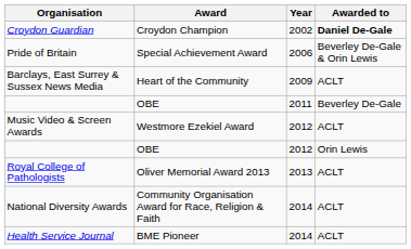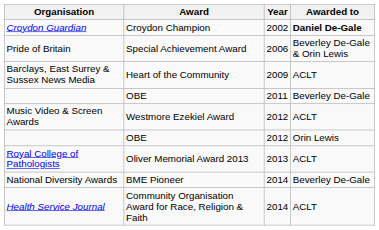 <table class="wikitable">
 <tr>
 <th>Organisation</th>
 <th>Award</th>
 <th>Year</th>
 <th>Awarded to</th>
 </tr>
 <tr>
 <td><em><a href='#'>Croydon Guardian</a></em></td>
 <td>Croydon Champion</td>
 <td>2002</td>
 <td><strong>Daniel De-Gale</strong></td>
 </tr>
 <tr>
 <td>Pride of Britain</td>
 <td>Special Achievement Award</td>
 <td>2006</td>
 <td>Beverley De-Gale & Orin Lewis</td>
 </tr>
 <tr>
 <td>Barclays, East Surrey & Sussex News Media</td>
 <td>Heart of the Community</td>
 <td>2009</td>
 <td>ACLT</td>
 </tr>
 <tr>
 <td></td>
 <td>OBE</td>
 <td>2011</td>
 <td>Beverley De-Gale</td>
 </tr>
 <tr>
 <td>Music Video & Screen Awards</td>
 <td>Westmore Ezekiel Award</td>
 <td>2012</td>
 <td>ACLT</td>
 </tr>
 <tr>
 <td></td>
 <td>OBE</td>
 <td>2012</td>
 <td>Orin Lewis</td>
 </tr>
 <tr>
 <td><a href='#'>Royal College of Pathologists</a></td>
 <td>Oliver Memorial Award 2013</td>
 <td>2013</td>
 <td>ACLT</td>
 </tr>
 <tr>
 <td>National Diversity Awards</td>
+<td>BME Pioneer</td>
+<td>2014</td>
+<td>Beverley De-Gale</td>
+</tr>
+<tr>
+<td><em><a href='#'>Health Service Journal</a></em></td>
 <td>Community Organisation Award for Race, Religion & Faith</td>
 <td>2014</td>
 <td>ACLT</td>
 </tr>
-<tr>
-<td><em><a href='#'>Health Service Journal</a></em></td>
-<td>BME Pioneer</td>
-<td>2014</td>
-<td>ACLT</td>
-</tr>
 </table>
